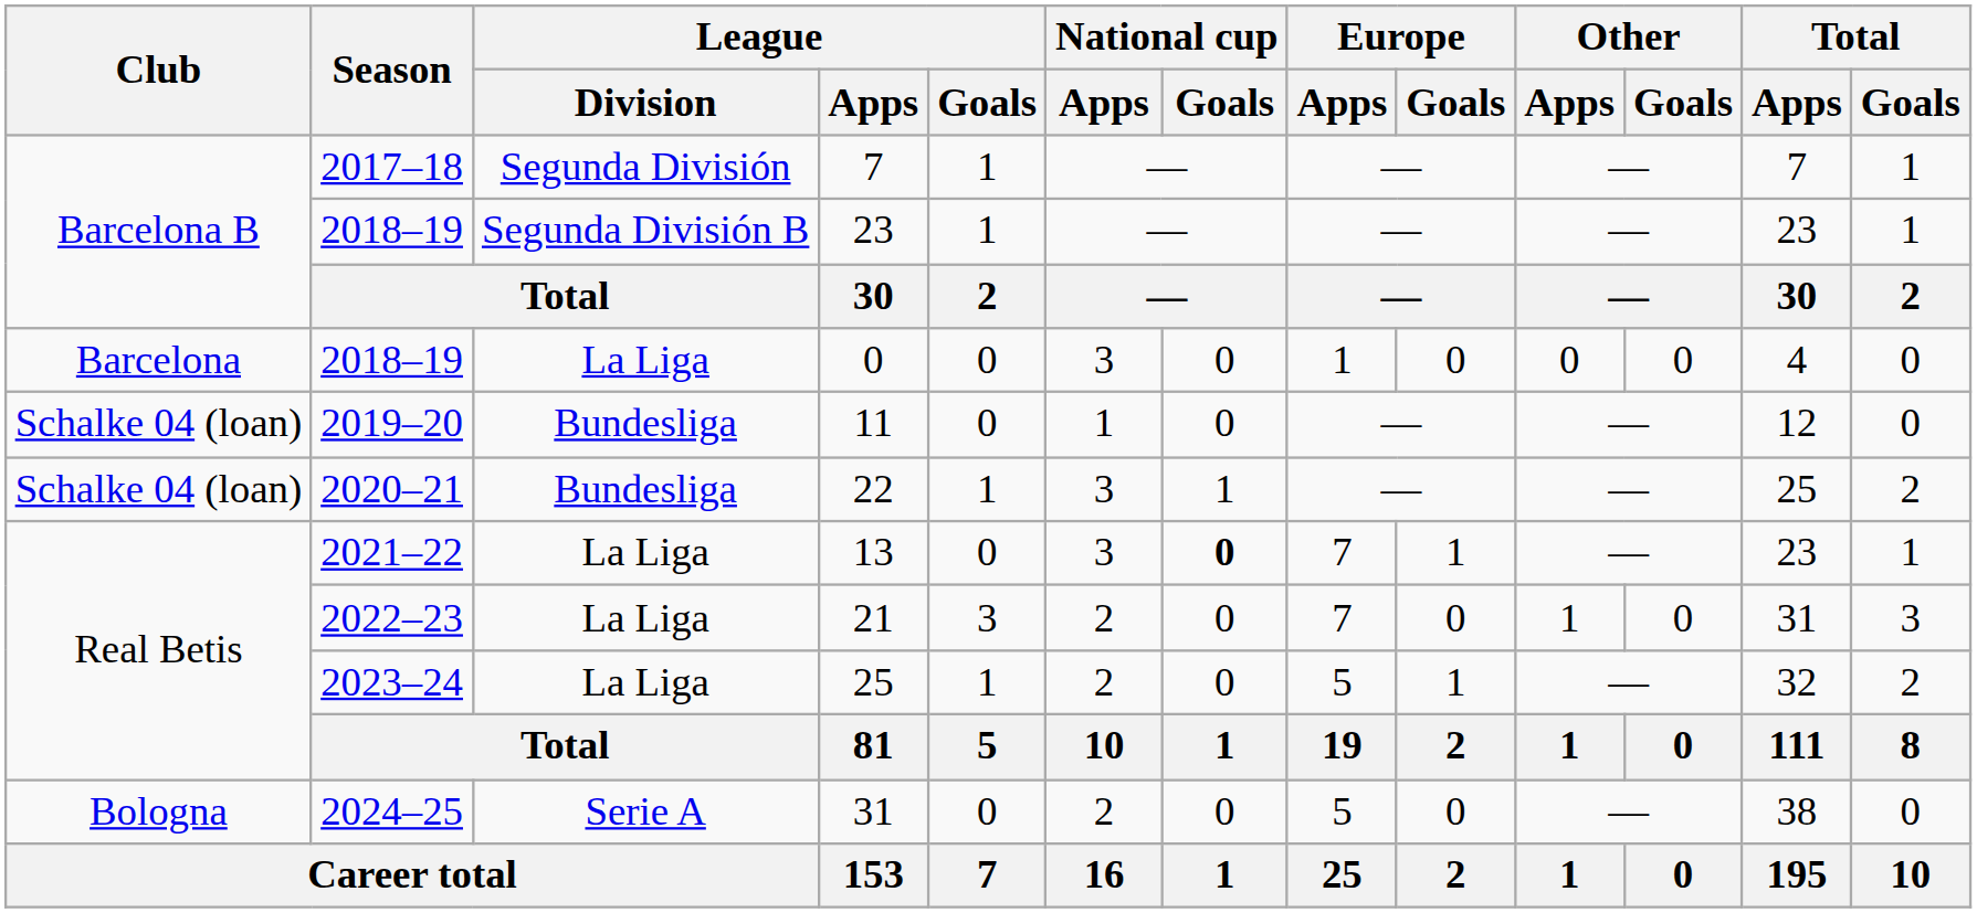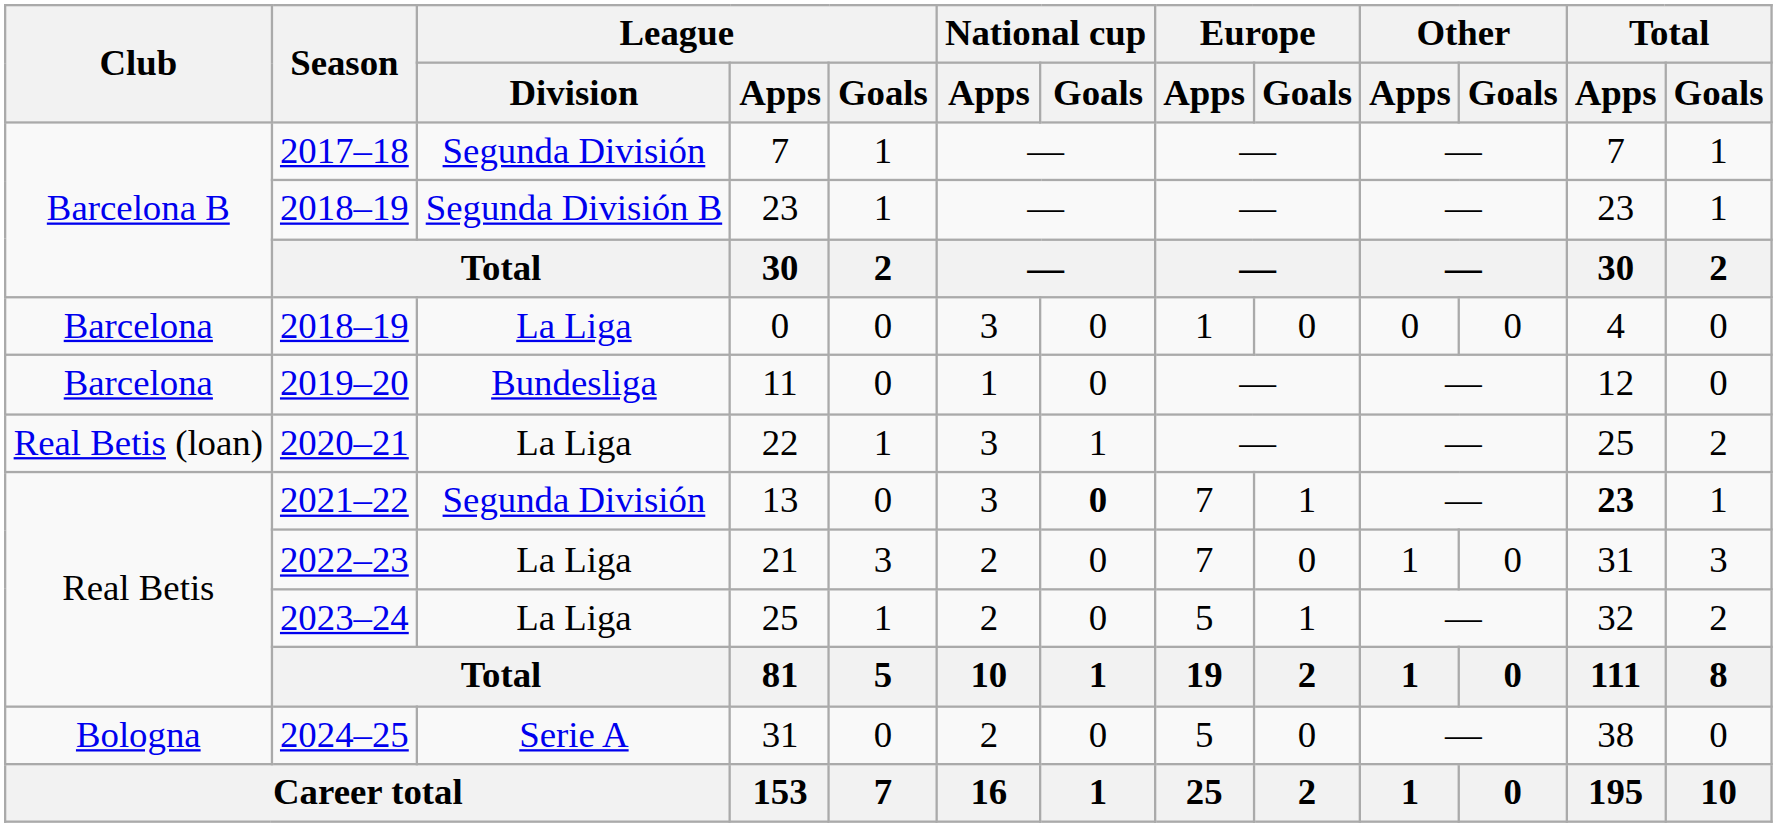 <table class="wikitable" style="text-align:center">
 <tr>
 <th rowspan="2">Club</th>
 <th rowspan="2">Season</th>
 <th colspan="3">League</th>
 <th colspan="2">National cup</th>
 <th colspan="2">Europe</th>
 <th colspan="2">Other</th>
 <th colspan="2">Total</th>
 </tr>
 <tr>
 <th>Division</th>
 <th>Apps</th>
 <th>Goals</th>
 <th>Apps</th>
 <th>Goals</th>
 <th>Apps</th>
 <th>Goals</th>
 <th>Apps</th>
 <th>Goals</th>
 <th>Apps</th>
 <th>Goals</th>
 </tr>
 <tr>
 <td rowspan="3"><a href='#'>Barcelona B</a></td>
 <td><a href='#'>2017–18</a></td>
 <td><a href='#'>Segunda División</a></td>
 <td>7</td>
 <td>1</td>
 <td colspan="2">—</td>
 <td colspan="2">—</td>
 <td colspan="2">—</td>
 <td>7</td>
 <td>1</td>
 </tr>
 <tr>
 <td><a href='#'>2018–19</a></td>
 <td><a href='#'>Segunda División B</a></td>
 <td>23</td>
 <td>1</td>
 <td colspan="2">—</td>
 <td colspan="2">—</td>
 <td colspan="2">—</td>
 <td>23</td>
 <td>1</td>
 </tr>
 <tr>
 <th colspan="2">Total</th>
 <th>30</th>
 <th>2</th>
 <th colspan="2">—</th>
 <th colspan="2">—</th>
 <th colspan="2">—</th>
 <th>30</th>
 <th>2</th>
 </tr>
 <tr>
 <td><a href='#'>Barcelona</a></td>
 <td><a href='#'>2018–19</a></td>
 <td><a href='#'>La Liga</a></td>
 <td>0</td>
 <td>0</td>
 <td>3</td>
 <td>0</td>
 <td>1</td>
 <td>0</td>
 <td>0</td>
 <td>0</td>
 <td>4</td>
 <td>0</td>
 </tr>
 <tr>
-<td><a href='#'>Schalke 04</a> (loan)</td>
+<td><a href='#'>Barcelona</a></td>
 <td><a href='#'>2019–20</a></td>
 <td><a href='#'>Bundesliga</a></td>
 <td>11</td>
 <td>0</td>
 <td>1</td>
 <td>0</td>
 <td colspan="2">—</td>
 <td colspan="2">—</td>
 <td>12</td>
 <td>0</td>
 </tr>
 <tr>
-<td><a href='#'>Schalke 04</a> (loan)</td>
+<td><a href='#'>Real Betis</a> (loan)</td>
 <td><a href='#'>2020–21</a></td>
-<td><a href='#'>Bundesliga</a></td>
+<td>La Liga</td>
 <td>22</td>
 <td>1</td>
 <td>3</td>
 <td>1</td>
 <td colspan="2">—</td>
 <td colspan="2">—</td>
 <td>25</td>
 <td>2</td>
 </tr>
 <tr>
 <td rowspan="4">Real Betis</td>
 <td><a href='#'>2021–22</a></td>
-<td>La Liga</td>
+<td><a href='#'>Segunda División</a></td>
 <td>13</td>
 <td>0</td>
 <td>3</td>
 <td><strong>0</strong></td>
 <td>7</td>
 <td>1</td>
 <td colspan="2">—</td>
-<td>23</td>
+<td><strong>23</strong></td>
 <td>1</td>
 </tr>
 <tr>
 <td><a href='#'>2022–23</a></td>
 <td>La Liga</td>
 <td>21</td>
 <td>3</td>
 <td>2</td>
 <td>0</td>
 <td>7</td>
 <td>0</td>
 <td>1</td>
 <td>0</td>
 <td>31</td>
 <td>3</td>
 </tr>
 <tr>
 <td><a href='#'>2023–24</a></td>
 <td>La Liga</td>
 <td>25</td>
 <td>1</td>
 <td>2</td>
 <td>0</td>
 <td>5</td>
 <td>1</td>
 <td colspan="2">—</td>
 <td>32</td>
 <td>2</td>
 </tr>
 <tr>
 <th colspan="2">Total</th>
 <th>81</th>
 <th>5</th>
 <th>10</th>
 <th>1</th>
 <th>19</th>
 <th>2</th>
 <th>1</th>
 <th>0</th>
 <th>111</th>
 <th>8</th>
 </tr>
 <tr>
 <td><a href='#'>Bologna</a></td>
 <td><a href='#'>2024–25</a></td>
 <td><a href='#'>Serie A</a></td>
 <td>31</td>
 <td>0</td>
 <td>2</td>
 <td>0</td>
 <td>5</td>
 <td>0</td>
 <td colspan="2">—</td>
 <td>38</td>
 <td>0</td>
 </tr>
 <tr>
 <th colspan="3">Career total</th>
 <th>153</th>
 <th>7</th>
 <th>16</th>
 <th>1</th>
 <th>25</th>
 <th>2</th>
 <th>1</th>
 <th>0</th>
 <th>195</th>
 <th>10</th>
 </tr>
 </table>
